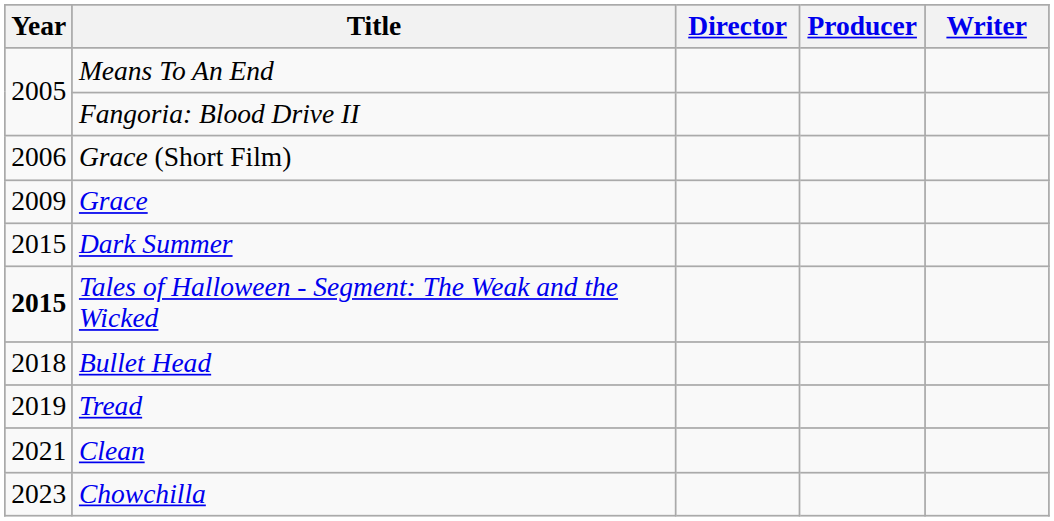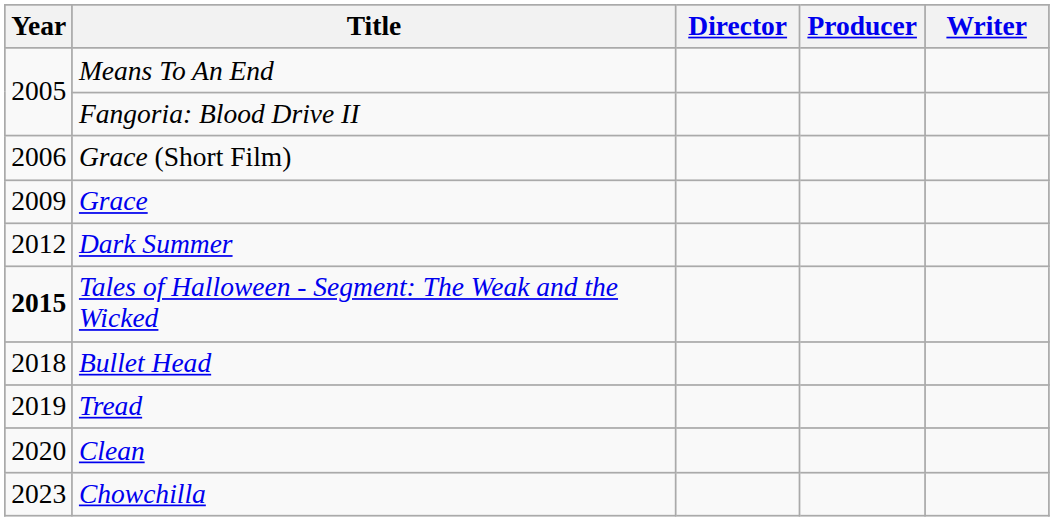 <table class="wikitable">
 <tr>
 <th>Year</th>
 <th>Title</th>
 <th width=65><a href='#'>Director</a></th>
 <th width=65><a href='#'>Producer</a></th>
 <th width=65><a href='#'>Writer</a></th>
 </tr>
 <tr>
 <td rowspan="2">2005</td>
 <td><em>Means To An End</em></td>
 <td></td>
 <td></td>
 <td></td>
 </tr>
 <tr>
 <td><em>Fangoria: Blood Drive II</em></td>
 <td></td>
 <td></td>
 <td></td>
 </tr>
 <tr>
 <td>2006</td>
 <td><em>Grace</em> (Short Film)</td>
 <td></td>
 <td></td>
 <td></td>
 </tr>
 <tr>
 <td>2009</td>
 <td><em><a href='#'>Grace</a></em></td>
 <td></td>
 <td></td>
 <td></td>
 </tr>
 <tr>
-<td>2015</td>
+<td>2012</td>
 <td><em><a href='#'>Dark Summer</a></em></td>
 <td></td>
 <td></td>
 <td></td>
 </tr>
 <tr>
 <td><strong>2015</strong></td>
 <td><em><a href='#'>Tales of Halloween - Segment: The Weak and the Wicked</a></em></td>
 <td></td>
 <td></td>
 <td></td>
 </tr>
 <tr>
 <td>2018</td>
 <td><em><a href='#'>Bullet Head</a></em></td>
 <td></td>
 <td></td>
 <td></td>
 </tr>
 <tr>
 <td>2019</td>
 <td><em><a href='#'>Tread</a></em></td>
 <td></td>
 <td></td>
 <td></td>
 </tr>
 <tr>
-<td>2021</td>
+<td>2020</td>
 <td><em><a href='#'>Clean</a></em></td>
 <td></td>
 <td></td>
 <td></td>
 </tr>
 <tr>
 <td>2023</td>
 <td><em><a href='#'>Chowchilla</a></em></td>
 <td></td>
 <td></td>
 <td></td>
 </tr>
 </table>
